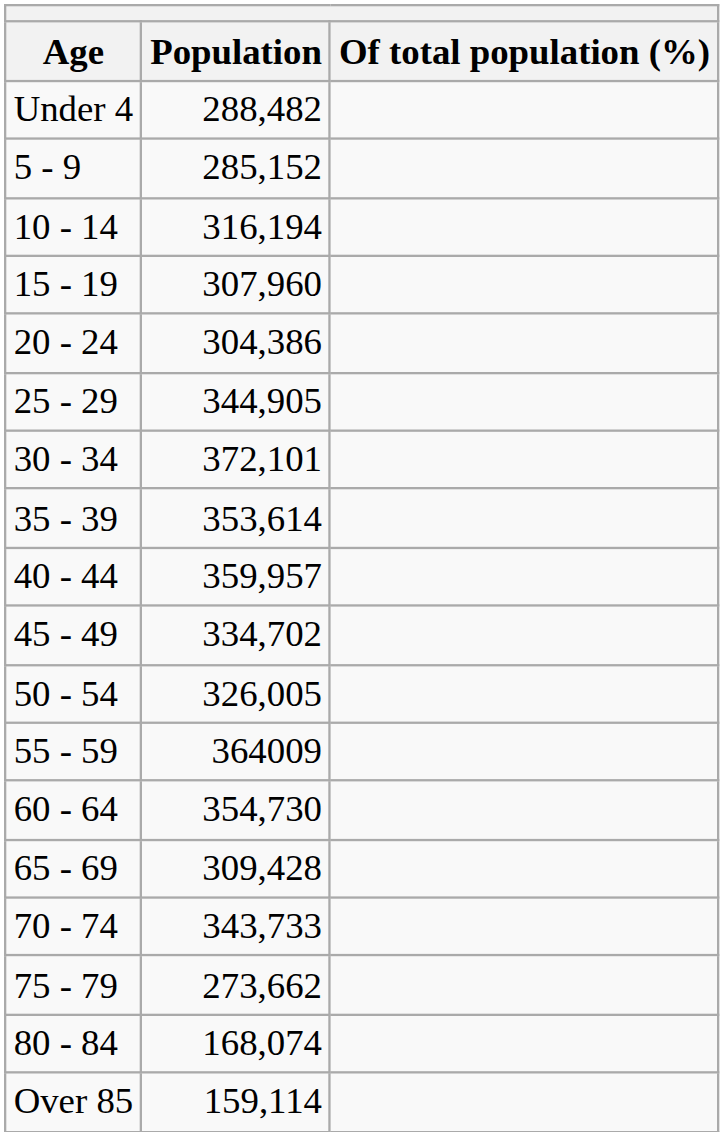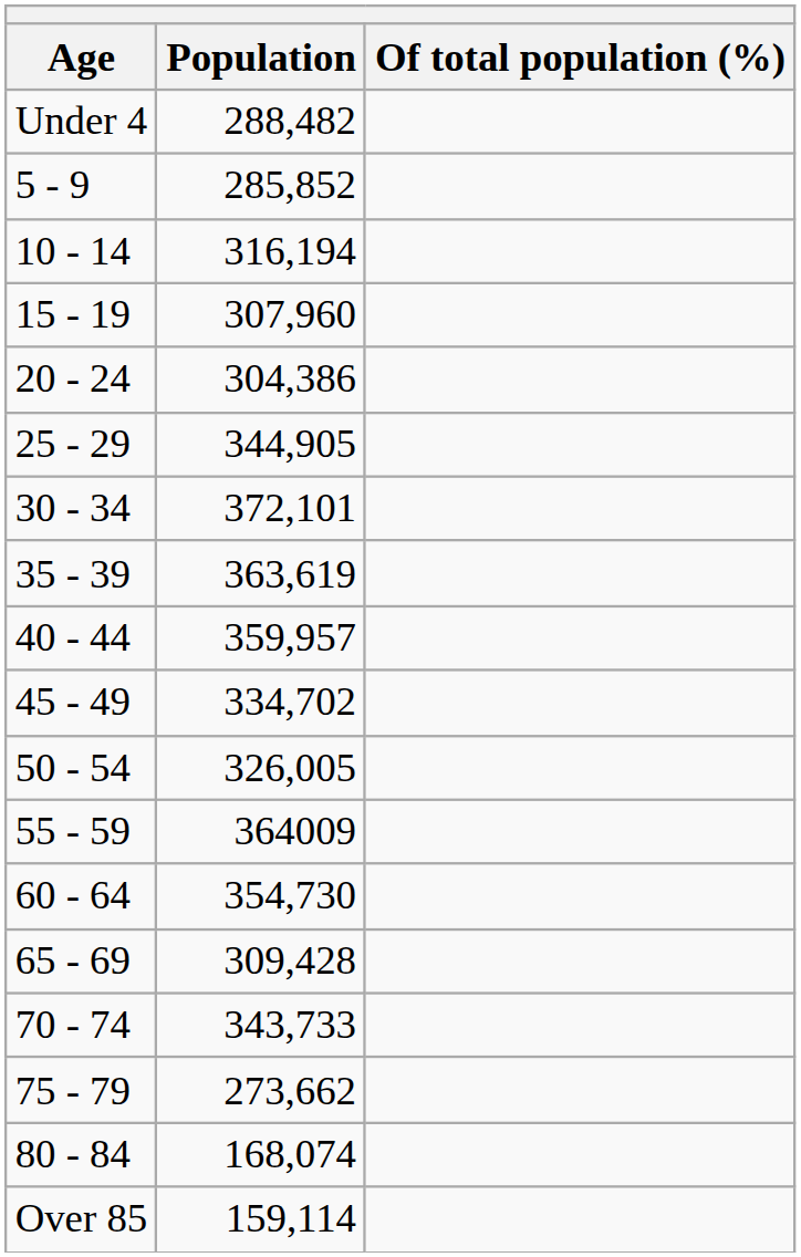 <table class="wikitable mw-collapsible mw-collapsed" style="text-align:right">
 <tr>
 <th colspan="4"></th>
 </tr>
 <tr>
 <th class="unsortable">Age</th>
 <th>Population</th>
 <th colspan="2" class="unsortable">Of total population (%)</th>
 </tr>
 <tr>
 <td style="text-align:left;">Under 4</td>
 <td>288,482</td>
 <td></td>
 </tr>
 <tr>
 <td style="text-align:left;">5 - 9</td>
-<td>285,152</td>
+<td>285,852</td>
 <td></td>
 </tr>
 <tr>
 <td style="text-align:left;">10 - 14</td>
 <td>316,194</td>
 <td></td>
 </tr>
 <tr>
 <td style="text-align:left;">15 - 19</td>
 <td>307,960</td>
 <td></td>
 </tr>
 <tr>
 <td style="text-align:left;">20 - 24</td>
 <td>304,386</td>
 <td></td>
 </tr>
 <tr>
 <td style="text-align:left;">25 - 29</td>
 <td>344,905</td>
 <td></td>
 </tr>
 <tr>
 <td style="text-align:left;">30 - 34</td>
 <td>372,101</td>
 <td></td>
 </tr>
 <tr>
 <td style="text-align:left;">35 - 39</td>
-<td>353,614</td>
+<td>363,619</td>
 <td></td>
 </tr>
 <tr>
 <td style="text-align:left;">40 - 44</td>
 <td>359,957</td>
 <td></td>
 </tr>
 <tr>
 <td style="text-align:left;">45 - 49</td>
 <td>334,702</td>
 <td></td>
 </tr>
 <tr>
 <td style="text-align:left;">50 - 54</td>
 <td>326,005</td>
 <td></td>
 </tr>
 <tr>
 <td style="text-align:left;">55 - 59</td>
 <td>364009</td>
 <td></td>
 </tr>
 <tr>
 <td style="text-align:left;">60 - 64</td>
 <td>354,730</td>
 <td></td>
 </tr>
 <tr>
 <td style="text-align:left;">65 - 69</td>
 <td>309,428</td>
 <td></td>
 </tr>
 <tr>
 <td style="text-align:left;">70 - 74</td>
 <td>343,733</td>
 <td></td>
 </tr>
 <tr>
 <td style="text-align:left;">75 - 79</td>
 <td>273,662</td>
 <td></td>
 </tr>
 <tr>
 <td style="text-align:left;">80 - 84</td>
 <td>168,074</td>
 <td></td>
 </tr>
 <tr>
 <td style="text-align:left;">Over 85</td>
 <td>159,114</td>
 <td></td>
 </tr>
 </table>
